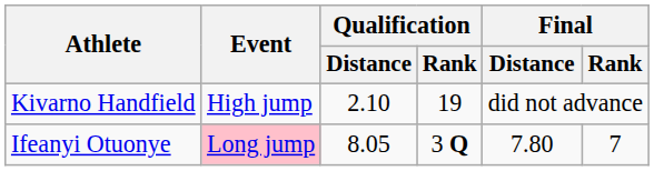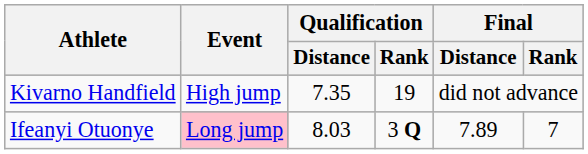 <table class="wikitable" style="font-size:90%">
 <tr>
 <th rowspan=2>Athlete</th>
 <th rowspan=2>Event</th>
 <th colspan=2>Qualification</th>
 <th colspan=2>Final</th>
 </tr>
 <tr style="font-size:95%">
 <th>Distance</th>
 <th>Rank</th>
 <th>Distance</th>
 <th>Rank</th>
 </tr>
 <tr align=center>
 <td align=left><a href='#'>Kivarno Handfield</a></td>
 <td align=left><a href='#'>High jump</a></td>
-<td>2.10</td>
+<td>7.35</td>
 <td>19</td>
 <td colspan=2>did not advance</td>
 </tr>
 <tr align=center>
 <td align=left><a href='#'>Ifeanyi Otuonye</a></td>
 <td align=left style="background: pink;"><a href='#'>Long jump</a></td>
-<td>8.05</td>
+<td>8.03</td>
 <td>3 <strong>Q</strong></td>
-<td>7.80</td>
+<td>7.89</td>
 <td>7</td>
 </tr>
 </table>
